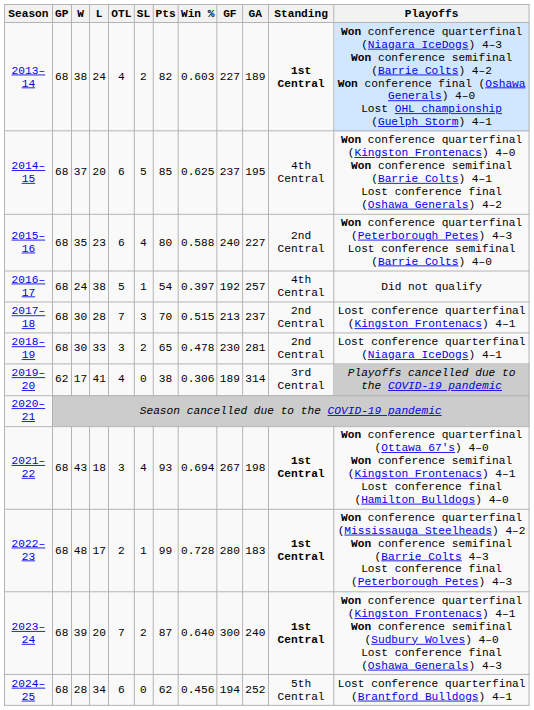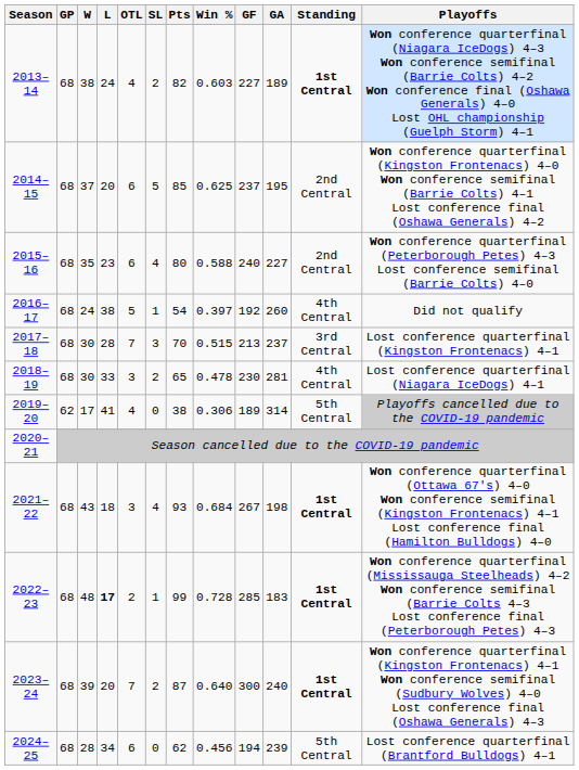 <table class="wikitable" style="text-align:center">
 <tr>
 <th>Season</th>
 <th>GP</th>
 <th>W</th>
 <th>L</th>
 <th>OTL</th>
 <th>SL</th>
 <th>Pts</th>
 <th>Win %</th>
 <th>GF</th>
 <th>GA</th>
 <th>Standing</th>
 <th>Playoffs</th>
 </tr>
 <tr>
 <td><a href='#'>2013–14</a></td>
 <td>68</td>
 <td>38</td>
 <td>24</td>
 <td>4</td>
 <td>2</td>
 <td>82</td>
 <td>0.603</td>
 <td>227</td>
 <td>189</td>
 <td><strong>1st Central</strong></td>
 <td bgcolor="#D0E7FF"><strong>Won</strong> conference quarterfinal (<a href='#'>Niagara IceDogs</a>) 4–3 <br> <strong>Won</strong> conference semifinal (<a href='#'>Barrie Colts</a>) 4–2 <br> <strong>Won</strong> conference final (<a href='#'>Oshawa Generals</a>) 4–0 <br> Lost <a href='#'>OHL championship</a> (<a href='#'>Guelph Storm</a>) 4–1</td>
 </tr>
 <tr>
 <td><a href='#'>2014–15</a></td>
 <td>68</td>
 <td>37</td>
 <td>20</td>
 <td>6</td>
 <td>5</td>
 <td>85</td>
 <td>0.625</td>
 <td>237</td>
 <td>195</td>
-<td>4th Central</td>
+<td>2nd Central</td>
 <td><strong>Won</strong> conference quarterfinal (<a href='#'>Kingston Frontenacs</a>) 4–0 <br> <strong>Won</strong> conference semifinal (<a href='#'>Barrie Colts</a>) 4–1 <br> Lost conference final (<a href='#'>Oshawa Generals</a>) 4–2</td>
 </tr>
 <tr>
 <td><a href='#'>2015–16</a></td>
 <td>68</td>
 <td>35</td>
 <td>23</td>
 <td>6</td>
 <td>4</td>
 <td>80</td>
 <td>0.588</td>
 <td>240</td>
 <td>227</td>
 <td>2nd Central</td>
 <td><strong>Won</strong> conference quarterfinal (<a href='#'>Peterborough Petes</a>) 4–3 <br> Lost conference semifinal (<a href='#'>Barrie Colts</a>) 4–0</td>
 </tr>
 <tr>
 <td><a href='#'>2016–17</a></td>
 <td>68</td>
 <td>24</td>
 <td>38</td>
 <td>5</td>
 <td>1</td>
 <td>54</td>
 <td>0.397</td>
 <td>192</td>
-<td>257</td>
+<td>260</td>
 <td>4th Central</td>
 <td>Did not qualify</td>
 </tr>
 <tr>
 <td><a href='#'>2017–18</a></td>
 <td>68</td>
 <td>30</td>
 <td>28</td>
 <td>7</td>
 <td>3</td>
 <td>70</td>
 <td>0.515</td>
 <td>213</td>
 <td>237</td>
-<td>2nd Central</td>
+<td>3rd Central</td>
 <td>Lost conference quarterfinal (<a href='#'>Kingston Frontenacs</a>) 4–1</td>
 </tr>
 <tr>
 <td><a href='#'>2018–19</a></td>
 <td>68</td>
 <td>30</td>
 <td>33</td>
 <td>3</td>
 <td>2</td>
 <td>65</td>
 <td>0.478</td>
 <td>230</td>
 <td>281</td>
-<td>2nd Central</td>
+<td>4th Central</td>
 <td>Lost conference quarterfinal (<a href='#'>Niagara IceDogs</a>) 4–1</td>
 </tr>
 <tr>
 <td><a href='#'>2019–20</a></td>
 <td>62</td>
 <td>17</td>
 <td>41</td>
 <td>4</td>
 <td>0</td>
 <td>38</td>
 <td>0.306</td>
 <td>189</td>
 <td>314</td>
-<td>3rd Central</td>
+<td>5th Central</td>
 <td bgcolor="#CCCCCC"><em>Playoffs cancelled due to the <a href='#'>COVID-19 pandemic</a></em></td>
 </tr>
 <tr>
 <td><a href='#'>2020–21</a></td>
 <td colspan="11" bgcolor="#CCCCCC"><em>Season cancelled due to the <a href='#'>COVID-19 pandemic</a></em></td>
 </tr>
 <tr>
 <td><a href='#'>2021–22</a></td>
 <td>68</td>
 <td>43</td>
 <td>18</td>
 <td>3</td>
 <td>4</td>
 <td>93</td>
-<td>0.694</td>
+<td>0.684</td>
 <td>267</td>
 <td>198</td>
 <td><strong>1st Central</strong></td>
 <td><strong>Won</strong> conference quarterfinal (<a href='#'>Ottawa 67's</a>) 4–0 <br> <strong>Won</strong> conference semifinal (<a href='#'>Kingston Frontenacs</a>) 4–1 <br> Lost conference final (<a href='#'>Hamilton Bulldogs</a>) 4–0</td>
 </tr>
 <tr>
 <td><a href='#'>2022–23</a></td>
 <td>68</td>
 <td>48</td>
-<td>17</td>
+<td><strong>17</strong></td>
 <td>2</td>
 <td>1</td>
 <td>99</td>
 <td>0.728</td>
-<td>280</td>
+<td>285</td>
 <td>183</td>
 <td><strong>1st Central</strong></td>
 <td><strong>Won</strong> conference quarterfinal (<a href='#'>Mississauga Steelheads</a>) 4–2 <br> <strong>Won</strong> conference semifinal (<a href='#'>Barrie Colts</a> 4–3 <br> Lost conference final (<a href='#'>Peterborough Petes</a>) 4–3</td>
 </tr>
 <tr>
 <td><a href='#'>2023–24</a></td>
 <td>68</td>
 <td>39</td>
 <td>20</td>
 <td>7</td>
 <td>2</td>
 <td>87</td>
 <td>0.640</td>
 <td>300</td>
 <td>240</td>
 <td><strong>1st Central</strong></td>
 <td><strong>Won</strong> conference quarterfinal (<a href='#'>Kingston Frontenacs</a>) 4–1 <br> <strong>Won</strong> conference semifinal (<a href='#'>Sudbury Wolves</a>) 4–0 <br> Lost conference final (<a href='#'>Oshawa Generals</a>) 4–3</td>
 </tr>
 <tr>
 <td><a href='#'>2024–25</a></td>
 <td>68</td>
 <td>28</td>
 <td>34</td>
 <td>6</td>
 <td>0</td>
 <td>62</td>
 <td>0.456</td>
 <td>194</td>
-<td>252</td>
+<td>239</td>
 <td>5th Central</td>
 <td>Lost conference quarterfinal (<a href='#'>Brantford Bulldogs</a>) 4–1</td>
 </tr>
 </table>
